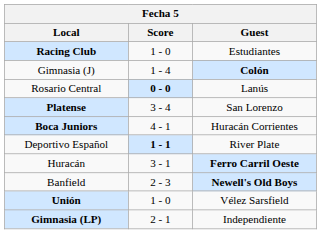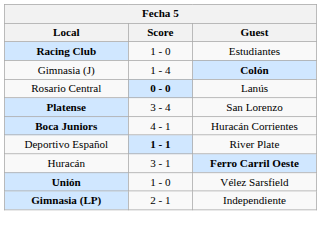 <table class="wikitable nowrap" style="font-size:88%; float:left; margin-right:1em;">
 <tr>
 <th colspan=3 align=center>Fecha 5</th>
 </tr>
 <tr>
 <th width="150">Local</th>
 <th width="75">Score</th>
 <th width="150">Guest</th>
 </tr>
 <tr align=center>
 <td bgcolor=#D0E7FF><strong>Racing Club</strong></td>
 <td>1 - 0</td>
 <td>Estudiantes</td>
 </tr>
 <tr align=center>
 <td>Gimnasia (J)</td>
 <td>1 - 4</td>
 <td bgcolor=#D0E7FF><strong>Colón</strong></td>
 </tr>
 <tr align=center>
 <td>Rosario Central</td>
 <td bgcolor=#D0E7FF><strong>0 - 0</strong></td>
 <td>Lanús</td>
 </tr>
 <tr align=center>
 <td bgcolor=#D0E7FF><strong>Platense</strong></td>
 <td>3 - 4</td>
 <td>San Lorenzo</td>
 </tr>
 <tr align=center>
 <td bgcolor=#D0E7FF><strong>Boca Juniors</strong></td>
 <td>4 - 1</td>
 <td>Huracán Corrientes</td>
 </tr>
 <tr align=center>
 <td>Deportivo Español</td>
 <td bgcolor=#D0E7FF><strong>1 - 1</strong></td>
 <td>River Plate</td>
 </tr>
 <tr align=center>
 <td>Huracán</td>
 <td>3 - 1</td>
 <td bgcolor=#D0E7FF><strong>Ferro Carril Oeste</strong></td>
 </tr>
 <tr align=center>
-<td>Banfield</td>
-<td>2 - 3</td>
-<td bgcolor=#D0E7FF><strong>Newell's Old Boys</strong></td>
-</tr>
-<tr align=center>
 <td bgcolor=#D0E7FF><strong>Unión</strong></td>
 <td>1 - 0</td>
 <td>Vélez Sarsfield</td>
 </tr>
 <tr align=center>
 <td bgcolor=#D0E7FF><strong>Gimnasia (LP)</strong></td>
 <td>2 - 1</td>
 <td>Independiente</td>
 </tr>
 </table>
